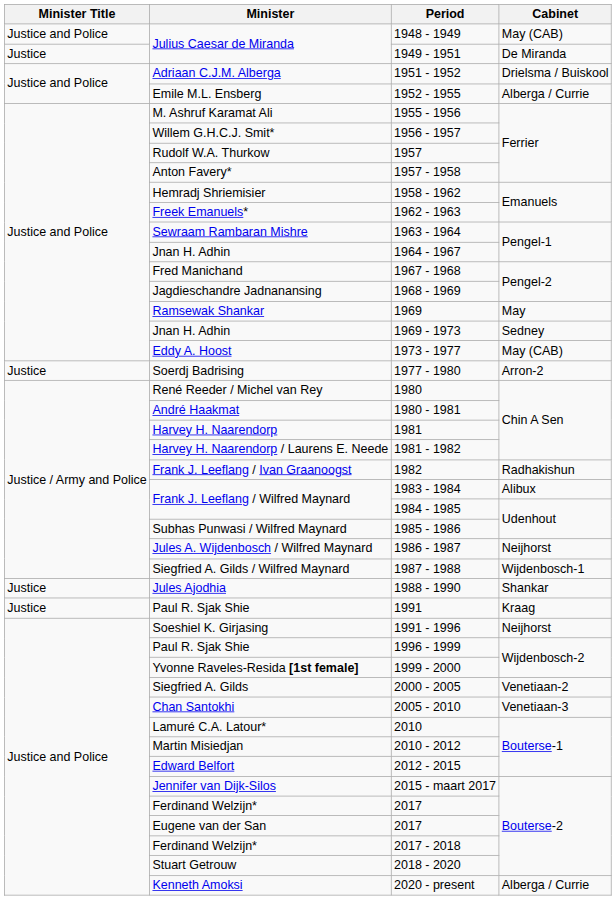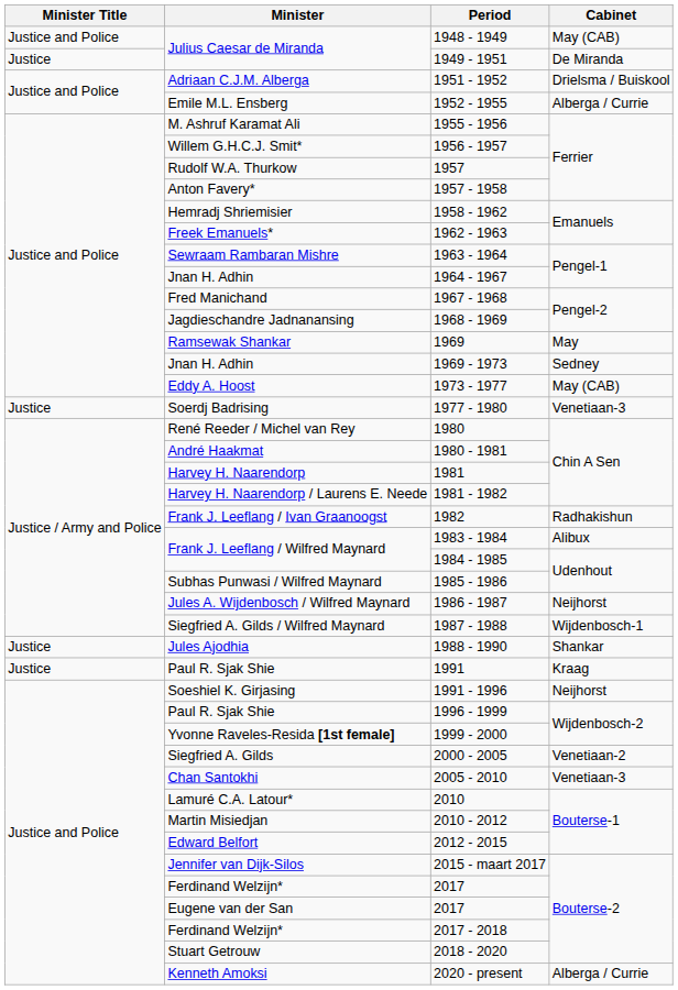 <table class="wikitable">
 <tr>
 <th>Minister Title</th>
 <th>Minister</th>
 <th>Period</th>
 <th>Cabinet</th>
 </tr>
 <tr>
 <td>Justice and Police</td>
 <td rowspan="2"><a href='#'>Julius Caesar de Miranda</a></td>
 <td>1948 - 1949</td>
 <td>May (CAB)</td>
 </tr>
 <tr>
 <td>Justice</td>
 <td>1949 - 1951</td>
 <td>De Miranda</td>
 </tr>
 <tr>
 <td rowspan="2">Justice and Police</td>
 <td><a href='#'>Adriaan C.J.M. Alberga</a></td>
 <td>1951 - 1952</td>
 <td>Drielsma / Buiskool</td>
 </tr>
 <tr>
 <td>Emile M.L. Ensberg</td>
 <td>1952 - 1955</td>
 <td>Alberga / Currie</td>
 </tr>
 <tr>
 <td rowspan="13">Justice and Police</td>
 <td>M. Ashruf Karamat Ali</td>
 <td>1955 - 1956</td>
 <td rowspan="4">Ferrier</td>
 </tr>
 <tr>
 <td>Willem G.H.C.J. Smit*</td>
 <td>1956 - 1957</td>
 </tr>
 <tr>
 <td>Rudolf W.A. Thurkow</td>
 <td>1957</td>
 </tr>
 <tr>
 <td>Anton Favery*</td>
 <td>1957 - 1958</td>
 </tr>
 <tr>
 <td>Hemradj Shriemisier</td>
 <td>1958 - 1962</td>
 <td rowspan="2">Emanuels</td>
 </tr>
 <tr>
 <td><a href='#'>Freek Emanuels</a>*</td>
 <td>1962 - 1963</td>
 </tr>
 <tr>
 <td><a href='#'>Sewraam Rambaran Mishre</a></td>
 <td>1963 - 1964</td>
 <td rowspan="2">Pengel-1</td>
 </tr>
 <tr>
 <td>Jnan H. Adhin</td>
 <td>1964 - 1967</td>
 </tr>
 <tr>
 <td>Fred Manichand</td>
 <td>1967 - 1968</td>
 <td rowspan="2">Pengel-2</td>
 </tr>
 <tr>
 <td>Jagdieschandre  Jadnanansing</td>
 <td>1968 - 1969</td>
 </tr>
 <tr>
 <td><a href='#'>Ramsewak Shankar</a></td>
 <td>1969</td>
 <td>May</td>
 </tr>
 <tr>
 <td>Jnan H. Adhin</td>
 <td>1969 - 1973</td>
 <td>Sedney</td>
 </tr>
 <tr>
 <td><a href='#'>Eddy A. Hoost</a></td>
 <td>1973 - 1977</td>
 <td>May (CAB)</td>
 </tr>
 <tr>
 <td>Justice</td>
 <td>Soerdj Badrising</td>
 <td>1977 - 1980</td>
-<td>Arron-2</td>
+<td>Venetiaan-3</td>
 </tr>
 <tr>
 <td rowspan="10">Justice / Army and Police</td>
 <td>René Reeder / Michel van Rey</td>
 <td>1980</td>
 <td rowspan="4">Chin A Sen</td>
 </tr>
 <tr>
 <td><a href='#'>André Haakmat</a></td>
 <td>1980 - 1981</td>
 </tr>
 <tr>
 <td><a href='#'>Harvey H. Naarendorp</a></td>
 <td>1981</td>
 </tr>
 <tr>
 <td><a href='#'>Harvey H. Naarendorp</a>  / Laurens E. Neede</td>
 <td>1981 - 1982</td>
 </tr>
 <tr>
 <td><a href='#'>Frank J. Leeflang</a> / <a href='#'>Ivan Graanoogst</a></td>
 <td>1982</td>
 <td>Radhakishun</td>
 </tr>
 <tr>
 <td rowspan="2"><a href='#'>Frank J. Leeflang</a> / Wilfred Maynard</td>
 <td>1983 - 1984</td>
 <td>Alibux</td>
 </tr>
 <tr>
 <td>1984 - 1985</td>
 <td rowspan="2">Udenhout</td>
 </tr>
 <tr>
 <td>Subhas Punwasi / Wilfred Maynard</td>
 <td>1985 - 1986</td>
 </tr>
 <tr>
 <td><a href='#'>Jules A. Wijdenbosch</a> / Wilfred Maynard</td>
 <td>1986 - 1987</td>
 <td>Neijhorst</td>
 </tr>
 <tr>
 <td>Siegfried A. Gilds / Wilfred Maynard</td>
 <td>1987 - 1988</td>
 <td>Wijdenbosch-1</td>
 </tr>
 <tr>
 <td>Justice</td>
 <td><a href='#'>Jules Ajodhia</a></td>
 <td>1988 - 1990</td>
 <td>Shankar</td>
 </tr>
 <tr>
 <td>Justice</td>
 <td>Paul R. Sjak Shie</td>
 <td>1991</td>
 <td>Kraag</td>
 </tr>
 <tr>
 <td rowspan="14">Justice and Police</td>
 <td>Soeshiel K. Girjasing</td>
 <td>1991 - 1996</td>
 <td>Neijhorst</td>
 </tr>
 <tr>
 <td>Paul R. Sjak Shie</td>
 <td>1996 - 1999</td>
 <td rowspan="2">Wijdenbosch-2</td>
 </tr>
 <tr>
 <td>Yvonne Raveles-Resida <strong>[1st female]</strong></td>
 <td>1999 - 2000</td>
 </tr>
 <tr>
 <td>Siegfried A. Gilds</td>
 <td>2000 - 2005</td>
 <td>Venetiaan-2</td>
 </tr>
 <tr>
 <td><a href='#'>Chan Santokhi</a></td>
 <td>2005 - 2010</td>
 <td>Venetiaan-3</td>
 </tr>
 <tr>
 <td>Lamuré C.A. Latour*</td>
 <td>2010</td>
 <td rowspan="3"><a href='#'>Bouterse</a>-1</td>
 </tr>
 <tr>
 <td>Martin Misiedjan</td>
 <td>2010 - 2012</td>
 </tr>
 <tr>
 <td><a href='#'>Edward Belfort</a></td>
 <td>2012 - 2015</td>
 </tr>
 <tr>
 <td><a href='#'>Jennifer van Dijk-Silos</a></td>
 <td>2015 - maart 2017</td>
 <td rowspan="5"><a href='#'>Bouterse</a>-2</td>
 </tr>
 <tr>
 <td>Ferdinand Welzijn*</td>
 <td>2017</td>
 </tr>
 <tr>
 <td>Eugene van der San</td>
 <td>2017</td>
 </tr>
 <tr>
 <td>Ferdinand Welzijn*</td>
 <td>2017 - 2018</td>
 </tr>
 <tr>
 <td>Stuart Getrouw</td>
 <td>2018 - 2020</td>
 </tr>
 <tr>
 <td><a href='#'>Kenneth Amoksi</a></td>
 <td>2020 - present</td>
 <td>Alberga / Currie</td>
 </tr>
 </table>
